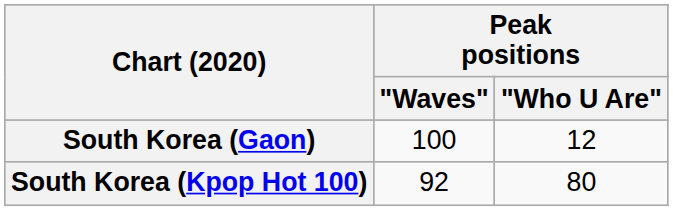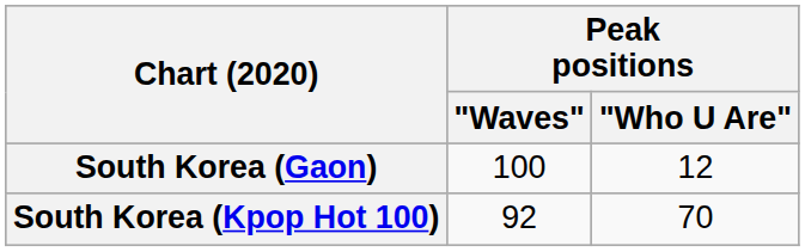 <table class="wikitable sortable plainrowheaders" style="text-align:center">
 <tr>
 <th rowspan="2" scope="col">Chart (2020)</th>
 <th colspan="2" scope="col">Peak<br>positions</th>
 </tr>
 <tr>
 <th>"Waves"</th>
 <th>"Who U Are"</th>
 </tr>
 <tr>
 <th scope="row">South Korea (<a href='#'>Gaon</a>)</th>
 <td>100</td>
 <td>12</td>
 </tr>
 <tr>
 <th scope="row">South Korea (<a href='#'>Kpop Hot 100</a>)</th>
 <td>92</td>
-<td>80</td>
+<td>70</td>
 </tr>
 </table>
